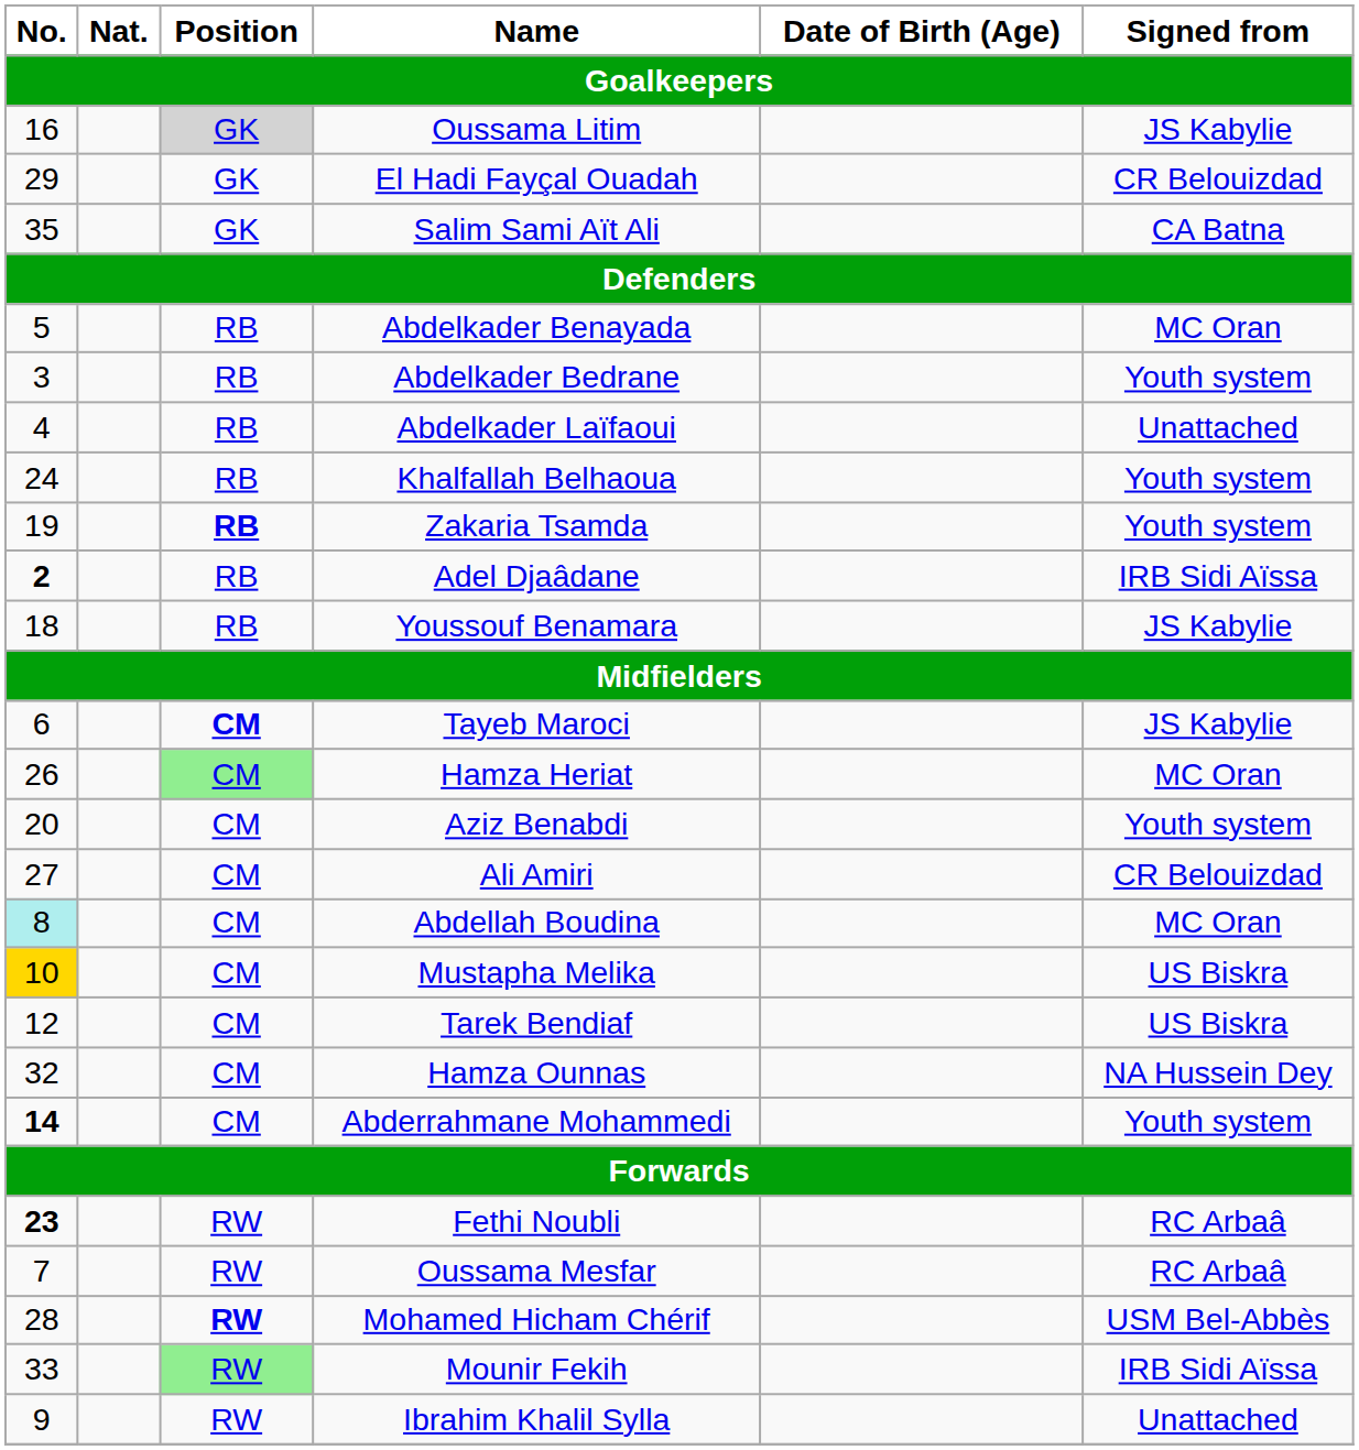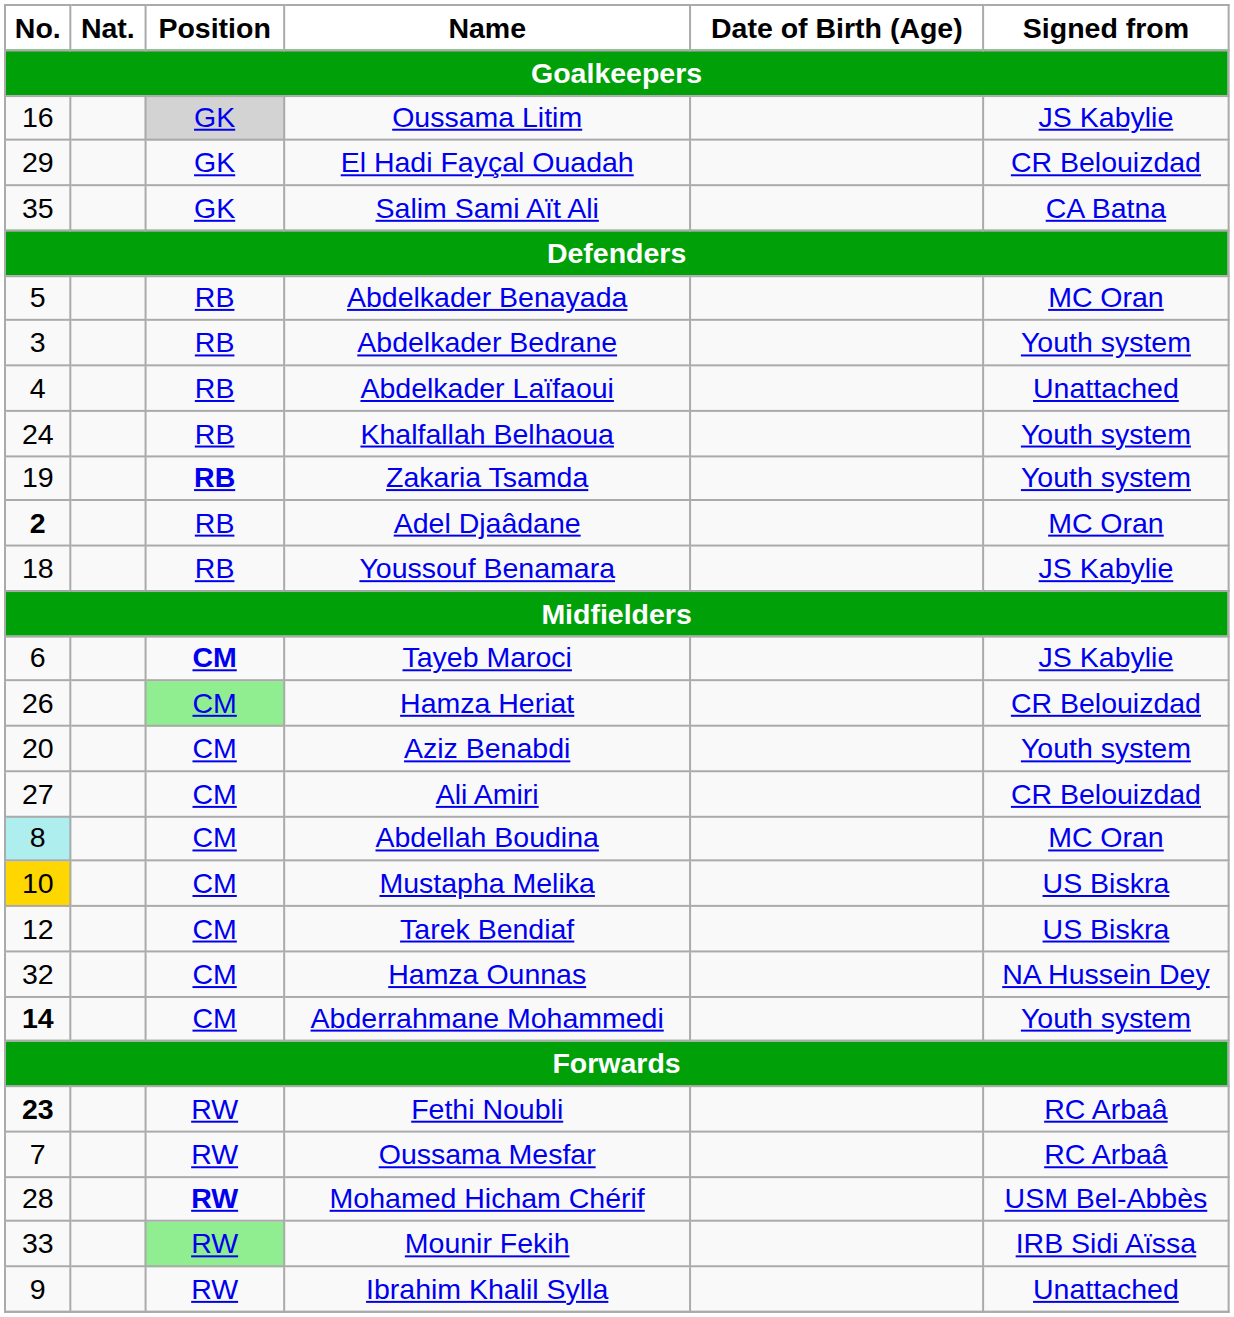 <table class="wikitable" style="text-align:center; font-size:90%; width:70%">
 <tr>
 <th style="background:white; color:black; text-align:center;">No.</th>
 <th style="background:white; color:black; text-align:center;">Nat.</th>
 <th style="background:white; color:black; text-align:center;">Position</th>
 <th style="background:white; color:black; text-align:center;">Name</th>
 <th style="background:white; color:black; text-align:center;">Date of Birth (Age)</th>
 <th style="background:white; color:black; text-align:center;">Signed from</th>
 </tr>
 <tr>
 <th colspan="10" style="background:#00a008; color:white; text-align:center;">Goalkeepers</th>
 </tr>
 <tr>
 <td>16</td>
 <td></td>
 <td style="background: lightgrey;"><a href='#'>GK</a></td>
 <td><a href='#'>Oussama Litim</a></td>
 <td></td>
 <td> <a href='#'>JS Kabylie</a></td>
 </tr>
 <tr>
 <td>29</td>
 <td></td>
 <td><a href='#'>GK</a></td>
 <td><a href='#'>El Hadi Fayçal Ouadah</a></td>
 <td></td>
 <td> <a href='#'>CR Belouizdad</a></td>
 </tr>
 <tr>
 <td>35</td>
 <td></td>
 <td><a href='#'>GK</a></td>
 <td><a href='#'>Salim Sami Aït Ali</a></td>
 <td></td>
 <td> <a href='#'>CA Batna</a></td>
 </tr>
 <tr>
 <th colspan="10" style="background:#00a008; color:white; text-align:center;">Defenders</th>
 </tr>
 <tr>
 <td>5</td>
 <td></td>
 <td><a href='#'>RB</a></td>
 <td><a href='#'>Abdelkader Benayada</a></td>
 <td></td>
 <td> <a href='#'>MC Oran</a></td>
 </tr>
 <tr>
 <td>3</td>
 <td></td>
 <td><a href='#'>RB</a></td>
 <td><a href='#'>Abdelkader Bedrane</a></td>
 <td></td>
 <td><a href='#'>Youth system</a></td>
 </tr>
 <tr>
 <td>4</td>
 <td></td>
 <td><a href='#'>RB</a></td>
 <td><a href='#'>Abdelkader Laïfaoui</a></td>
 <td></td>
 <td><a href='#'>Unattached</a></td>
 </tr>
 <tr>
 <td>24</td>
 <td></td>
 <td><a href='#'>RB</a></td>
 <td><a href='#'>Khalfallah Belhaoua</a></td>
 <td></td>
 <td><a href='#'>Youth system</a></td>
 </tr>
 <tr>
 <td>19</td>
 <td></td>
 <td><strong><a href='#'>RB</a></strong></td>
 <td><a href='#'>Zakaria Tsamda</a></td>
 <td></td>
 <td><a href='#'>Youth system</a></td>
 </tr>
 <tr>
 <td><strong>2</strong></td>
 <td></td>
 <td><a href='#'>RB</a></td>
 <td><a href='#'>Adel Djaâdane</a></td>
 <td></td>
-<td> <a href='#'>IRB Sidi Aïssa</a></td>
+<td> <a href='#'>MC Oran</a></td>
 </tr>
 <tr>
 <td>18</td>
 <td></td>
 <td><a href='#'>RB</a></td>
 <td><a href='#'>Youssouf Benamara</a></td>
 <td></td>
 <td> <a href='#'>JS Kabylie</a></td>
 </tr>
 <tr>
 <th colspan="10" style="background:#00a008; color:white; text-align:center;">Midfielders</th>
 </tr>
 <tr>
 <td>6</td>
 <td></td>
 <td><strong><a href='#'>CM</a></strong></td>
 <td><a href='#'>Tayeb Maroci</a></td>
 <td></td>
 <td> <a href='#'>JS Kabylie</a></td>
 </tr>
 <tr>
 <td>26</td>
 <td></td>
 <td style="background: lightgreen;"><a href='#'>CM</a></td>
 <td><a href='#'>Hamza Heriat</a></td>
 <td></td>
-<td> <a href='#'>MC Oran</a></td>
+<td> <a href='#'>CR Belouizdad</a></td>
 </tr>
 <tr>
 <td>20</td>
 <td></td>
 <td><a href='#'>CM</a></td>
 <td><a href='#'>Aziz Benabdi</a></td>
 <td></td>
 <td><a href='#'>Youth system</a></td>
 </tr>
 <tr>
 <td>27</td>
 <td></td>
 <td><a href='#'>CM</a></td>
 <td><a href='#'>Ali Amiri</a></td>
 <td></td>
 <td> <a href='#'>CR Belouizdad</a></td>
 </tr>
 <tr>
 <td style="background: paleturquoise;">8</td>
 <td></td>
 <td><a href='#'>CM</a></td>
 <td><a href='#'>Abdellah Boudina</a></td>
 <td></td>
 <td> <a href='#'>MC Oran</a></td>
 </tr>
 <tr>
 <td style="background: gold;">10</td>
 <td></td>
 <td><a href='#'>CM</a></td>
 <td><a href='#'>Mustapha Melika</a></td>
 <td></td>
 <td> <a href='#'>US Biskra</a></td>
 </tr>
 <tr>
 <td>12</td>
 <td></td>
 <td><a href='#'>CM</a></td>
 <td><a href='#'>Tarek Bendiaf</a></td>
 <td></td>
 <td> <a href='#'>US Biskra</a></td>
 </tr>
 <tr>
 <td>32</td>
 <td></td>
 <td><a href='#'>CM</a></td>
 <td><a href='#'>Hamza Ounnas</a></td>
 <td></td>
 <td> <a href='#'>NA Hussein Dey</a></td>
 </tr>
 <tr>
 <td><strong>14</strong></td>
 <td></td>
 <td><a href='#'>CM</a></td>
 <td><a href='#'>Abderrahmane Mohammedi</a></td>
 <td></td>
 <td><a href='#'>Youth system</a></td>
 </tr>
 <tr>
 <th colspan="10" style="background:#00a008; color:white; text-align:center;">Forwards</th>
 </tr>
 <tr>
 <td><strong>23</strong></td>
 <td></td>
 <td><a href='#'>RW</a></td>
 <td><a href='#'>Fethi Noubli</a></td>
 <td></td>
 <td> <a href='#'>RC Arbaâ</a></td>
 </tr>
 <tr>
 <td>7</td>
 <td></td>
 <td><a href='#'>RW</a></td>
 <td><a href='#'>Oussama Mesfar</a></td>
 <td></td>
 <td> <a href='#'>RC Arbaâ</a></td>
 </tr>
 <tr>
 <td>28</td>
 <td></td>
 <td><strong><a href='#'>RW</a></strong></td>
 <td><a href='#'>Mohamed Hicham Chérif</a></td>
 <td></td>
 <td> <a href='#'>USM Bel-Abbès</a></td>
 </tr>
 <tr>
 <td>33</td>
 <td></td>
 <td style="background: lightgreen;"><a href='#'>RW</a></td>
 <td><a href='#'>Mounir Fekih</a></td>
 <td></td>
 <td> <a href='#'>IRB Sidi Aïssa</a></td>
 </tr>
 <tr>
 <td>9</td>
 <td></td>
 <td><a href='#'>RW</a></td>
 <td><a href='#'>Ibrahim Khalil Sylla</a></td>
 <td></td>
 <td><a href='#'>Unattached</a></td>
 </tr>
 <tr>
 </tr>
 </table>
